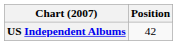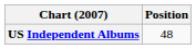 <table class="wikitable plainrowheaders">
 <tr>
 <th scope="col">Chart (2007)</th>
 <th scope="col">Position</th>
 </tr>
 <tr>
 <th scope="row">US <a href='#'>Independent Albums</a></th>
-<td style="text-align:center;">42</td>
+<td style="text-align:center;">48</td>
 </tr>
 </table>
